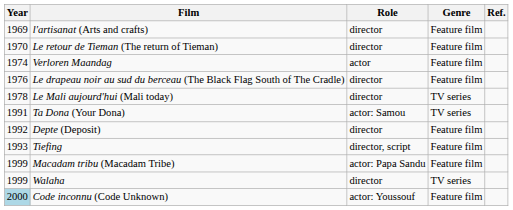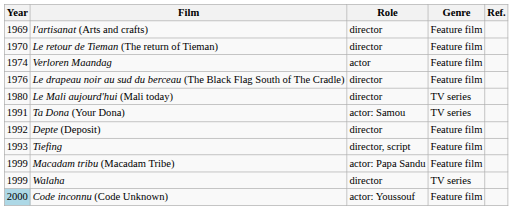 <table class="wikitable">
 <tr>
 <th>Year</th>
 <th>Film</th>
 <th>Role</th>
 <th>Genre</th>
 <th>Ref.</th>
 </tr>
 <tr>
 <td>1969</td>
 <td><em>l'artisanat</em> (Arts and crafts)</td>
 <td>director</td>
 <td>Feature film</td>
 <td></td>
 </tr>
 <tr>
 <td>1970</td>
 <td><em>Le retour de Tieman</em> (The return of Tieman)</td>
 <td>director</td>
 <td>Feature film</td>
 <td></td>
 </tr>
 <tr>
 <td>1974</td>
 <td><em>Verloren Maandag</em></td>
 <td>actor</td>
 <td>Feature film</td>
 <td></td>
 </tr>
 <tr>
 <td>1976</td>
 <td><em>Le drapeau noir au sud du berceau</em> (The Black Flag South of The Cradle)</td>
 <td>director</td>
 <td>Feature film</td>
 <td></td>
 </tr>
 <tr>
-<td>1978</td>
+<td>1980</td>
 <td><em>Le Mali aujourd'hui</em> (Mali today)</td>
 <td>director</td>
 <td>TV series</td>
 <td></td>
 </tr>
 <tr>
 <td>1991</td>
 <td><em>Ta Dona</em> (Your Dona)</td>
 <td>actor: Samou</td>
 <td>TV series</td>
 <td></td>
 </tr>
 <tr>
 <td>1992</td>
 <td><em>Depte</em> (Deposit)</td>
 <td>director</td>
 <td>Feature film</td>
 <td></td>
 </tr>
 <tr>
 <td>1993</td>
 <td><em>Tiefing</em></td>
 <td>director, script</td>
 <td>Feature film</td>
 <td></td>
 </tr>
 <tr>
 <td>1999</td>
 <td><em>Macadam tribu</em> (Macadam Tribe)</td>
 <td>actor: Papa Sandu</td>
 <td>Feature film</td>
 <td></td>
 </tr>
 <tr>
 <td>1999</td>
 <td><em>Walaha</em></td>
 <td>director</td>
 <td>TV series</td>
 <td></td>
 </tr>
 <tr>
 <td style="background: lightblue;">2000</td>
 <td><em>Code inconnu</em> (Code Unknown)</td>
 <td>actor: Youssouf</td>
 <td>Feature film</td>
 <td></td>
 </tr>
 </table>
